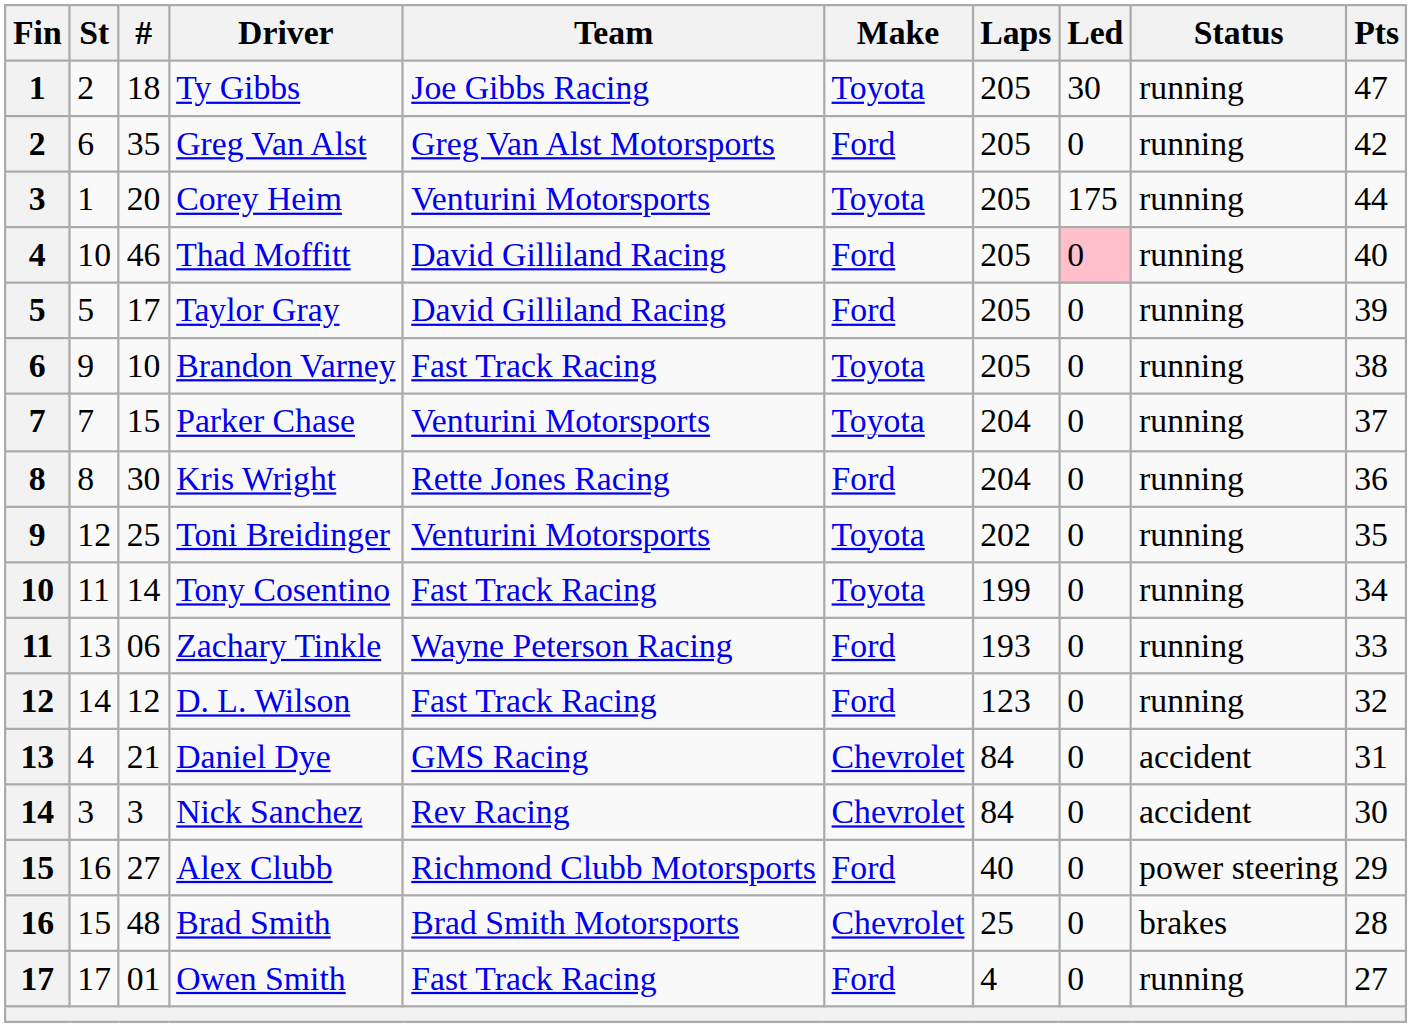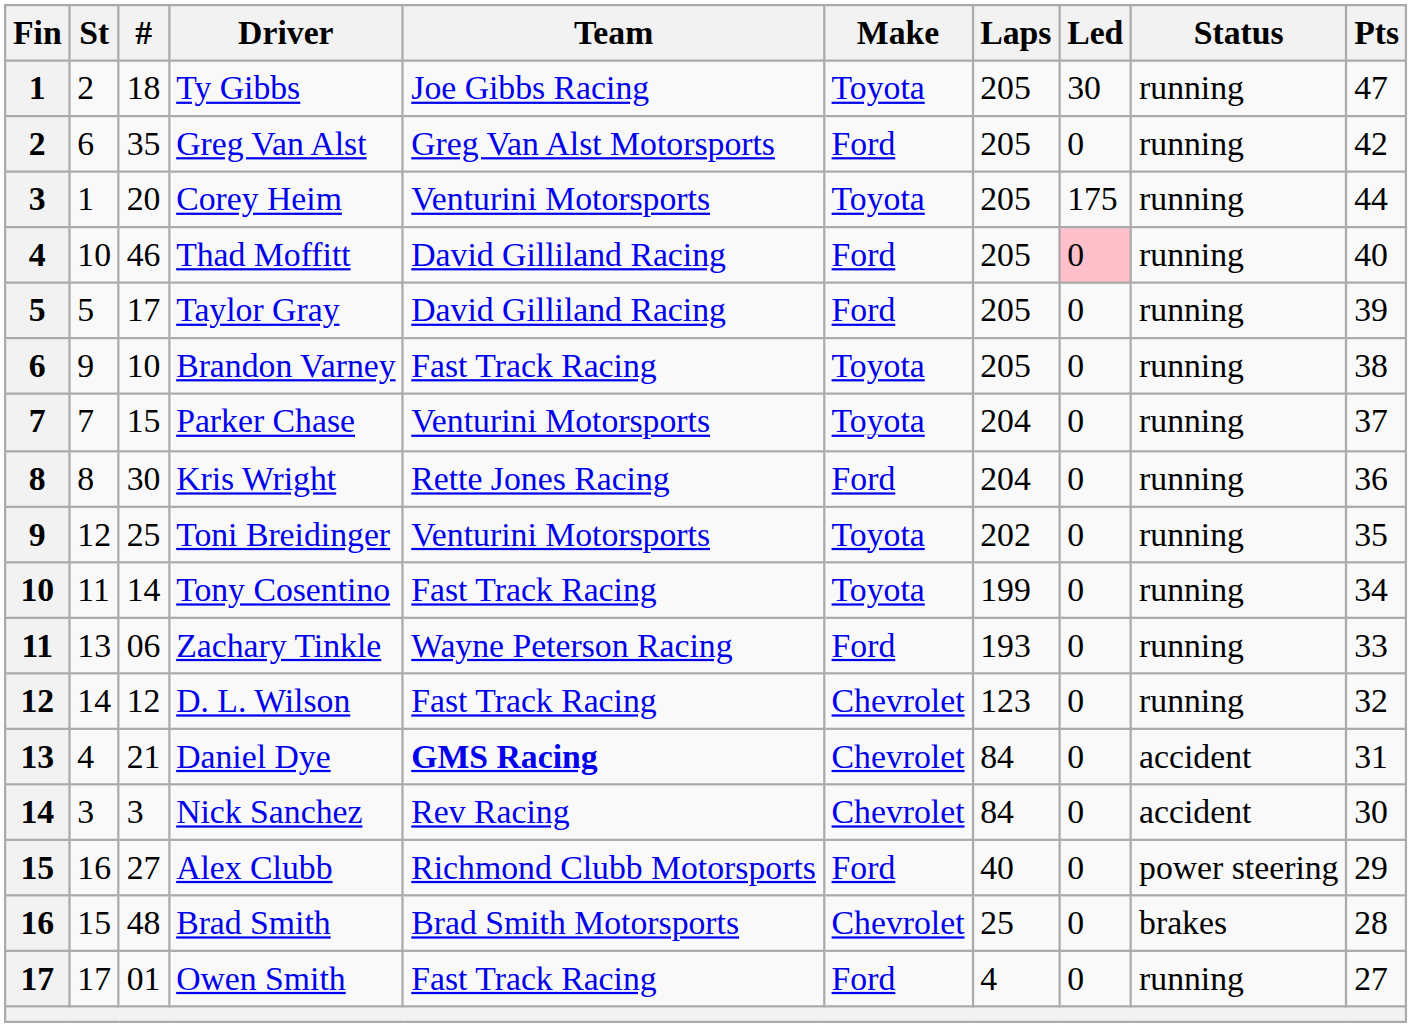 <table class="wikitable sortable" style="font-size:95%">
 <tr>
 <th>Fin</th>
 <th>St</th>
 <th>#</th>
 <th>Driver</th>
 <th>Team</th>
 <th>Make</th>
 <th>Laps</th>
 <th>Led</th>
 <th>Status</th>
 <th>Pts</th>
 </tr>
 <tr>
 <th>1</th>
 <td>2</td>
 <td>18</td>
 <td><a href='#'>Ty Gibbs</a></td>
 <td><a href='#'>Joe Gibbs Racing</a></td>
 <td><a href='#'>Toyota</a></td>
 <td>205</td>
 <td>30</td>
 <td>running</td>
 <td>47</td>
 </tr>
 <tr>
 <th>2</th>
 <td>6</td>
 <td>35</td>
 <td><a href='#'>Greg Van Alst</a></td>
 <td><a href='#'>Greg Van Alst Motorsports</a></td>
 <td><a href='#'>Ford</a></td>
 <td>205</td>
 <td>0</td>
 <td>running</td>
 <td>42</td>
 </tr>
 <tr>
 <th>3</th>
 <td>1</td>
 <td>20</td>
 <td><a href='#'>Corey Heim</a></td>
 <td><a href='#'>Venturini Motorsports</a></td>
 <td><a href='#'>Toyota</a></td>
 <td>205</td>
 <td>175</td>
 <td>running</td>
 <td>44</td>
 </tr>
 <tr>
 <th>4</th>
 <td>10</td>
 <td>46</td>
 <td><a href='#'>Thad Moffitt</a></td>
 <td><a href='#'>David Gilliland Racing</a></td>
 <td><a href='#'>Ford</a></td>
 <td>205</td>
 <td style="background: pink;">0</td>
 <td>running</td>
 <td>40</td>
 </tr>
 <tr>
 <th>5</th>
 <td>5</td>
 <td>17</td>
 <td><a href='#'>Taylor Gray</a></td>
 <td><a href='#'>David Gilliland Racing</a></td>
 <td><a href='#'>Ford</a></td>
 <td>205</td>
 <td>0</td>
 <td>running</td>
 <td>39</td>
 </tr>
 <tr>
 <th>6</th>
 <td>9</td>
 <td>10</td>
 <td><a href='#'>Brandon Varney</a></td>
 <td><a href='#'>Fast Track Racing</a></td>
 <td><a href='#'>Toyota</a></td>
 <td>205</td>
 <td>0</td>
 <td>running</td>
 <td>38</td>
 </tr>
 <tr>
 <th>7</th>
 <td>7</td>
 <td>15</td>
 <td><a href='#'>Parker Chase</a></td>
 <td><a href='#'>Venturini Motorsports</a></td>
 <td><a href='#'>Toyota</a></td>
 <td>204</td>
 <td>0</td>
 <td>running</td>
 <td>37</td>
 </tr>
 <tr>
 <th>8</th>
 <td>8</td>
 <td>30</td>
 <td><a href='#'>Kris Wright</a></td>
 <td><a href='#'>Rette Jones Racing</a></td>
 <td><a href='#'>Ford</a></td>
 <td>204</td>
 <td>0</td>
 <td>running</td>
 <td>36</td>
 </tr>
 <tr>
 <th>9</th>
 <td>12</td>
 <td>25</td>
 <td><a href='#'>Toni Breidinger</a></td>
 <td><a href='#'>Venturini Motorsports</a></td>
 <td><a href='#'>Toyota</a></td>
 <td>202</td>
 <td>0</td>
 <td>running</td>
 <td>35</td>
 </tr>
 <tr>
 <th>10</th>
 <td>11</td>
 <td>14</td>
 <td><a href='#'>Tony Cosentino</a></td>
 <td><a href='#'>Fast Track Racing</a></td>
 <td><a href='#'>Toyota</a></td>
 <td>199</td>
 <td>0</td>
 <td>running</td>
 <td>34</td>
 </tr>
 <tr>
 <th>11</th>
 <td>13</td>
 <td>06</td>
 <td><a href='#'>Zachary Tinkle</a></td>
 <td><a href='#'>Wayne Peterson Racing</a></td>
 <td><a href='#'>Ford</a></td>
 <td>193</td>
 <td>0</td>
 <td>running</td>
 <td>33</td>
 </tr>
 <tr>
 <th>12</th>
 <td>14</td>
 <td>12</td>
 <td><a href='#'>D. L. Wilson</a></td>
 <td><a href='#'>Fast Track Racing</a></td>
-<td><a href='#'>Ford</a></td>
+<td><a href='#'>Chevrolet</a></td>
 <td>123</td>
 <td>0</td>
 <td>running</td>
 <td>32</td>
 </tr>
 <tr>
 <th>13</th>
 <td>4</td>
 <td>21</td>
 <td><a href='#'>Daniel Dye</a></td>
-<td><a href='#'>GMS Racing</a></td>
+<td><strong><a href='#'>GMS Racing</a></strong></td>
 <td><a href='#'>Chevrolet</a></td>
 <td>84</td>
 <td>0</td>
 <td>accident</td>
 <td>31</td>
 </tr>
 <tr>
 <th>14</th>
 <td>3</td>
 <td>3</td>
 <td><a href='#'>Nick Sanchez</a></td>
 <td><a href='#'>Rev Racing</a></td>
 <td><a href='#'>Chevrolet</a></td>
 <td>84</td>
 <td>0</td>
 <td>accident</td>
 <td>30</td>
 </tr>
 <tr>
 <th>15</th>
 <td>16</td>
 <td>27</td>
 <td><a href='#'>Alex Clubb</a></td>
 <td><a href='#'>Richmond Clubb Motorsports</a></td>
 <td><a href='#'>Ford</a></td>
 <td>40</td>
 <td>0</td>
 <td>power steering</td>
 <td>29</td>
 </tr>
 <tr>
 <th>16</th>
 <td>15</td>
 <td>48</td>
 <td><a href='#'>Brad Smith</a></td>
 <td><a href='#'>Brad Smith Motorsports</a></td>
 <td><a href='#'>Chevrolet</a></td>
 <td>25</td>
 <td>0</td>
 <td>brakes</td>
 <td>28</td>
 </tr>
 <tr>
 <th>17</th>
 <td>17</td>
 <td>01</td>
 <td><a href='#'>Owen Smith</a></td>
 <td><a href='#'>Fast Track Racing</a></td>
 <td><a href='#'>Ford</a></td>
 <td>4</td>
 <td>0</td>
 <td>running</td>
 <td>27</td>
 </tr>
 <tr>
 <th colspan="10"></th>
 </tr>
 </table>
